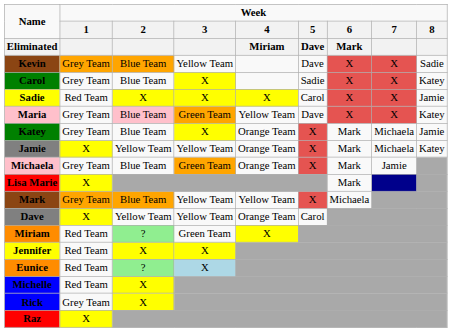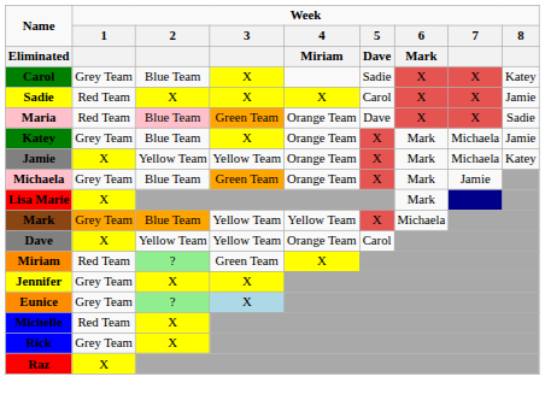 <table class="wikitable" style="text-align:center" align="center">
 <tr>
 <td rowspan=2><strong>Name</strong></td>
 <td colspan=8><strong>Week</strong></td>
 </tr>
 <tr>
 <th>1</th>
 <th>2</th>
 <th>3</th>
 <th>4</th>
 <th>5</th>
 <th>6</th>
 <th>7</th>
 <th>8</th>
 </tr>
 <tr>
 <th>Eliminated</th>
 <th></th>
 <th></th>
 <th></th>
 <th>Miriam</th>
 <th>Dave</th>
 <th>Mark</th>
 <th></th>
 <th></th>
 </tr>
 <tr>
-<td bgcolor="saddlebrown"><span><strong>Kevin</strong></span></td>
-<td bgcolor="orange">Grey Team</td>
-<td bgcolor="orange">Blue Team</td>
-<td>Yellow Team</td>
-<td></td>
-<td>Dave</td>
-<td bgcolor="#E55451">X</td>
-<td bgcolor="#E55451">X</td>
-<td>Sadie</td>
-</tr>
-<tr>
 <td bgcolor="green"><span><strong>Carol</strong></span></td>
 <td>Grey Team</td>
 <td>Blue Team</td>
 <td bgcolor="yellow" align="center">X</td>
 <td></td>
 <td>Sadie</td>
 <td bgcolor="#E55451">X</td>
 <td bgcolor="#E55451">X</td>
 <td>Katey</td>
 </tr>
 <tr>
 <td bgcolor="yellow"><strong>Sadie</strong></td>
 <td>Red Team</td>
 <td bgcolor="yellow" align="center">X</td>
 <td bgcolor="yellow" align="center">X</td>
 <td bgcolor="yellow" align="center">X</td>
 <td>Carol</td>
 <td bgcolor="#E55451">X</td>
 <td bgcolor="#E55451">X</td>
 <td>Jamie</td>
 </tr>
 <tr>
 <td bgcolor="pink"><strong>Maria</strong></td>
-<td>Grey Team</td>
+<td>Red Team</td>
 <td style="background: pink;">Blue Team</td>
 <td bgcolor="orange">Green Team</td>
-<td>Yellow Team</td>
+<td>Orange Team</td>
 <td>Dave</td>
 <td bgcolor="#E55451">X</td>
 <td bgcolor="#E55451">X</td>
-<td>Katey</td>
+<td>Sadie</td>
 </tr>
 <tr>
 <td bgcolor="green"><span><strong>Katey</strong></span></td>
 <td>Grey Team</td>
 <td>Blue Team</td>
 <td bgcolor="yellow" align="center">X</td>
 <td>Orange Team</td>
 <td bgcolor="#E55451">X</td>
 <td>Mark</td>
 <td>Michaela</td>
 <td>Jamie</td>
 </tr>
 <tr>
 <td bgcolor="grey"><strong>Jamie</strong></td>
 <td bgcolor="yellow" align="center">X</td>
 <td>Yellow Team</td>
 <td>Yellow Team</td>
 <td>Orange Team</td>
 <td bgcolor="#E55451">X</td>
 <td>Mark</td>
 <td>Michaela</td>
 <td>Katey</td>
 </tr>
 <tr>
 <td bgcolor="pink"><strong>Michaela</strong></td>
 <td>Grey Team</td>
 <td>Blue Team</td>
 <td bgcolor="orange">Green Team</td>
 <td>Orange Team</td>
 <td bgcolor="#E55451">X</td>
 <td>Mark</td>
 <td>Jamie</td>
 <td bgcolor="darkgrey" align="left" colspan=1></td>
 </tr>
 <tr>
 <td bgcolor="red"><span><strong>Lisa Marie</strong></span></td>
 <td bgcolor="yellow" align="center">X</td>
 <td bgcolor="darkgrey" align="left" colspan=4></td>
 <td>Mark</td>
 <td bgcolor="darkblue"></td>
 <td bgcolor="darkgrey" align="left" colspan=1></td>
 </tr>
 <tr>
 <td bgcolor="saddlebrown"><span><strong>Mark</strong></span></td>
 <td bgcolor="orange">Grey Team</td>
 <td bgcolor="orange">Blue Team</td>
 <td>Yellow Team</td>
 <td>Yellow Team</td>
 <td bgcolor="#E55451">X</td>
 <td>Michaela</td>
 <td bgcolor="darkgrey" align="left" colspan=2></td>
 </tr>
 <tr>
 <td bgcolor="grey"><strong>Dave</strong></td>
 <td bgcolor="yellow" align="center">X</td>
 <td>Yellow Team</td>
 <td>Yellow Team</td>
 <td>Orange Team</td>
 <td>Carol</td>
 <td bgcolor="darkgrey" align="left" colspan=3></td>
 </tr>
 <tr>
 <td bgcolor="darkorange"><strong>Miriam</strong></td>
 <td>Red Team</td>
 <td bgcolor="lightgreen" align="center">?</td>
 <td>Green Team</td>
 <td bgcolor="yellow" align="center">X</td>
 <td bgcolor="darkgrey" align="left" colspan=4></td>
 </tr>
 <tr>
 <td bgcolor="yellow"><strong>Jennifer</strong></td>
-<td>Red Team</td>
+<td>Grey Team</td>
 <td bgcolor="yellow" align="center">X</td>
 <td bgcolor="yellow" align="center">X</td>
 <td bgcolor="darkgrey" align="left" colspan=5></td>
 </tr>
 <tr>
 <td bgcolor="darkorange"><strong>Eunice</strong></td>
-<td>Red Team</td>
+<td>Grey Team</td>
 <td bgcolor="lightgreen" align="center">?</td>
 <td bgcolor="lightblue">X</td>
 <td bgcolor="darkgrey" align="left" colspan=5></td>
 </tr>
 <tr>
 <td bgcolor="blue"><span><strong>Michelle</strong></span></td>
 <td>Red Team</td>
 <td bgcolor="yellow" align="center">X</td>
 <td bgcolor="darkgrey" align="left" colspan=6></td>
 </tr>
 <tr>
 <td bgcolor="blue"><span><strong>Rick</strong></span></td>
 <td>Grey Team</td>
 <td bgcolor="yellow" align="center">X</td>
 <td bgcolor="darkgrey" align="left" colspan=6></td>
 </tr>
 <tr>
 <td bgcolor="red"><span><strong>Raz</strong></span></td>
 <td bgcolor="yellow" align="center">X</td>
 <td bgcolor="darkgrey" align="left" colspan=7></td>
 </tr>
 </table>
